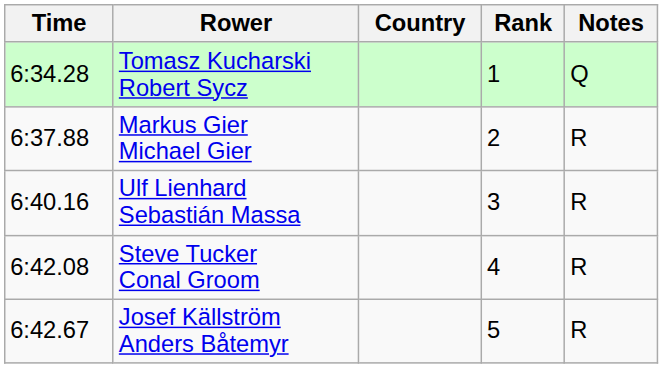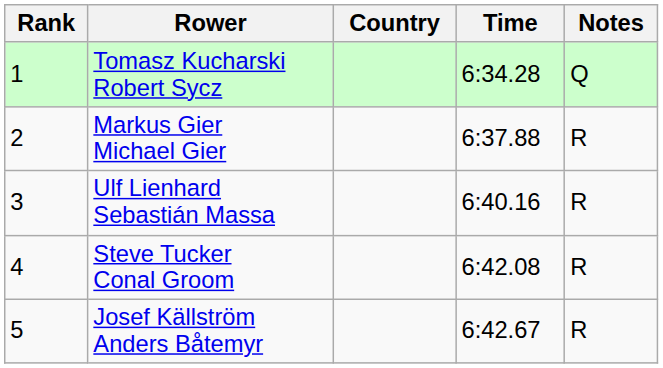 <table class="wikitable sortable" width=50%>
 <tr>
-<th>Time</th>
+<th>Rank</th>
 <th>Rower</th>
 <th>Country</th>
-<th>Rank</th>
+<th>Time</th>
 <th>Notes</th>
 </tr>
 <tr bgcolor=ccffcc>
-<td>6:34.28</td>
+<td>1</td>
 <td><a href='#'>Tomasz Kucharski</a> <br> <a href='#'>Robert Sycz</a></td>
 <td></td>
-<td>1</td>
+<td>6:34.28</td>
 <td>Q</td>
 </tr>
 <tr>
-<td>6:37.88</td>
+<td>2</td>
 <td><a href='#'>Markus Gier</a><br><a href='#'>Michael Gier</a></td>
 <td></td>
-<td>2</td>
+<td>6:37.88</td>
 <td>R</td>
 </tr>
 <tr>
-<td>6:40.16</td>
+<td>3</td>
 <td><a href='#'>Ulf Lienhard</a><br><a href='#'>Sebastián Massa</a></td>
 <td></td>
-<td>3</td>
+<td>6:40.16</td>
 <td>R</td>
 </tr>
 <tr>
-<td>6:42.08</td>
+<td>4</td>
 <td><a href='#'>Steve Tucker</a> <br> <a href='#'>Conal Groom</a></td>
 <td></td>
-<td>4</td>
+<td>6:42.08</td>
 <td>R</td>
 </tr>
 <tr>
-<td>6:42.67</td>
+<td>5</td>
 <td><a href='#'>Josef Källström</a> <br> <a href='#'>Anders Båtemyr</a></td>
 <td></td>
-<td>5</td>
+<td>6:42.67</td>
 <td>R</td>
 </tr>
 </table>
